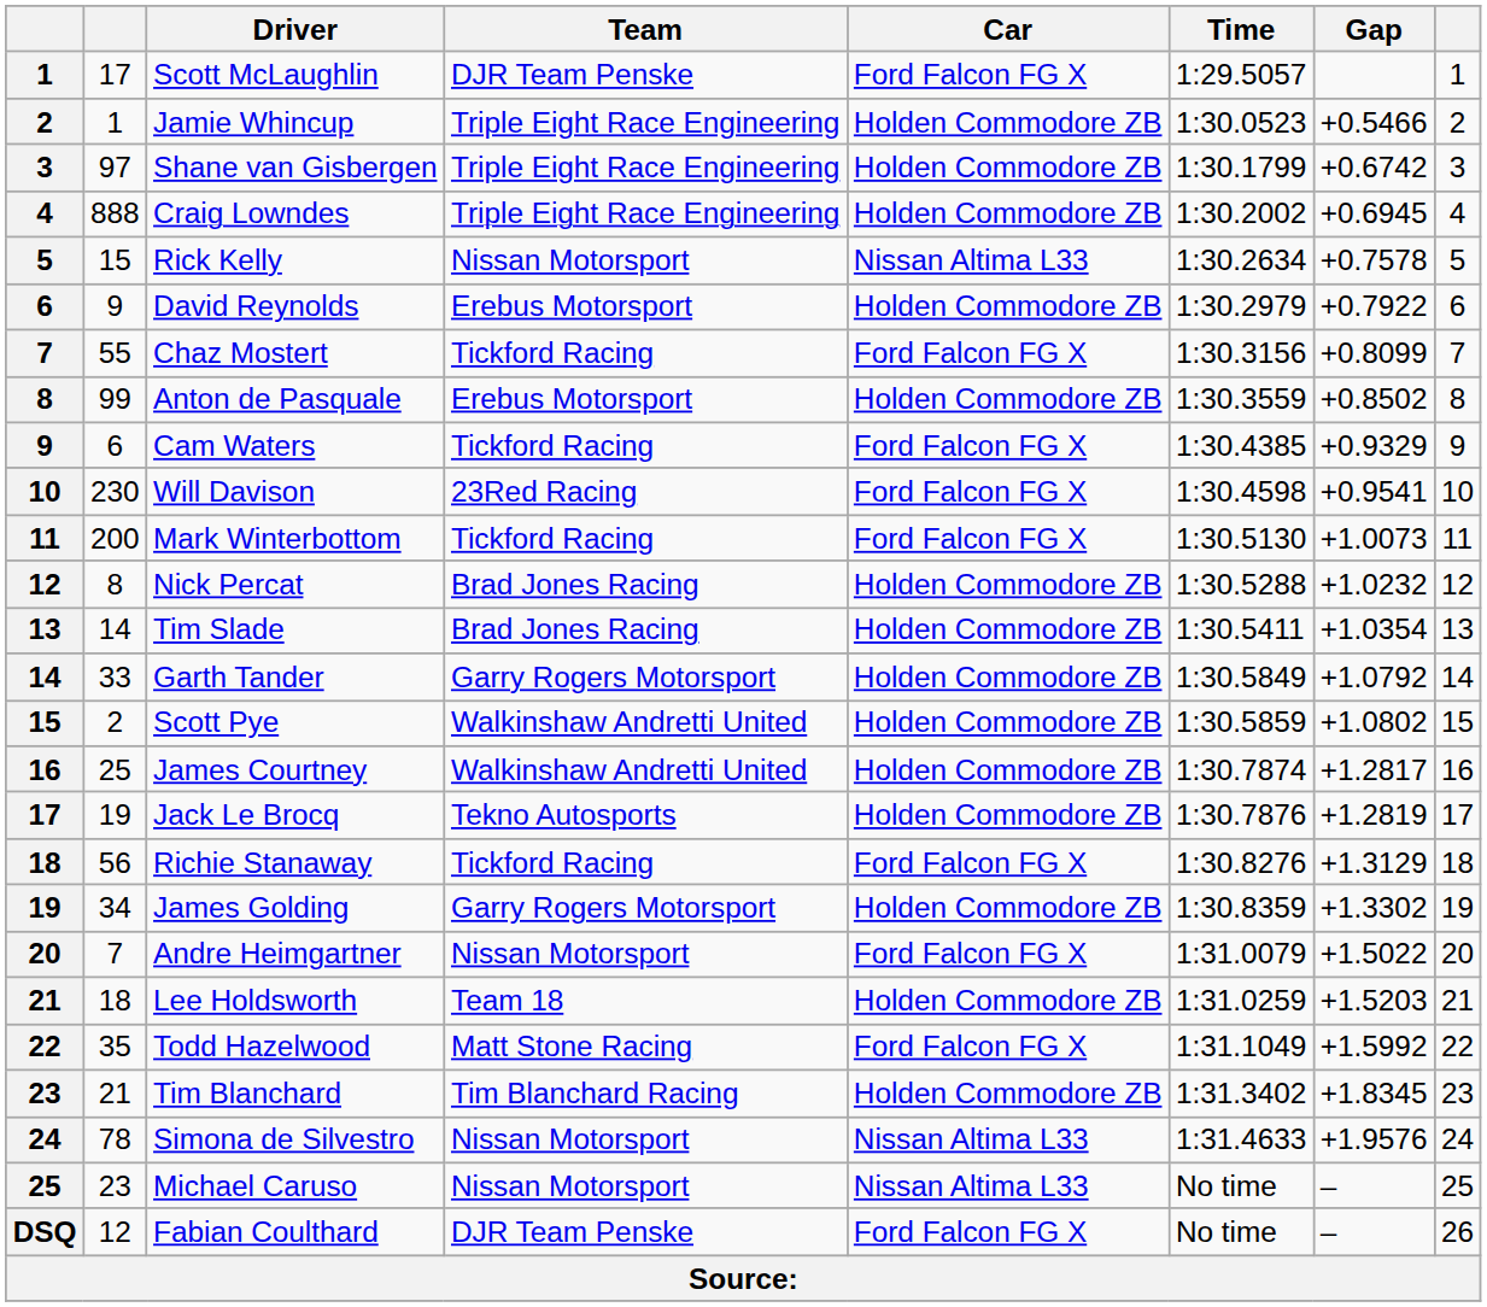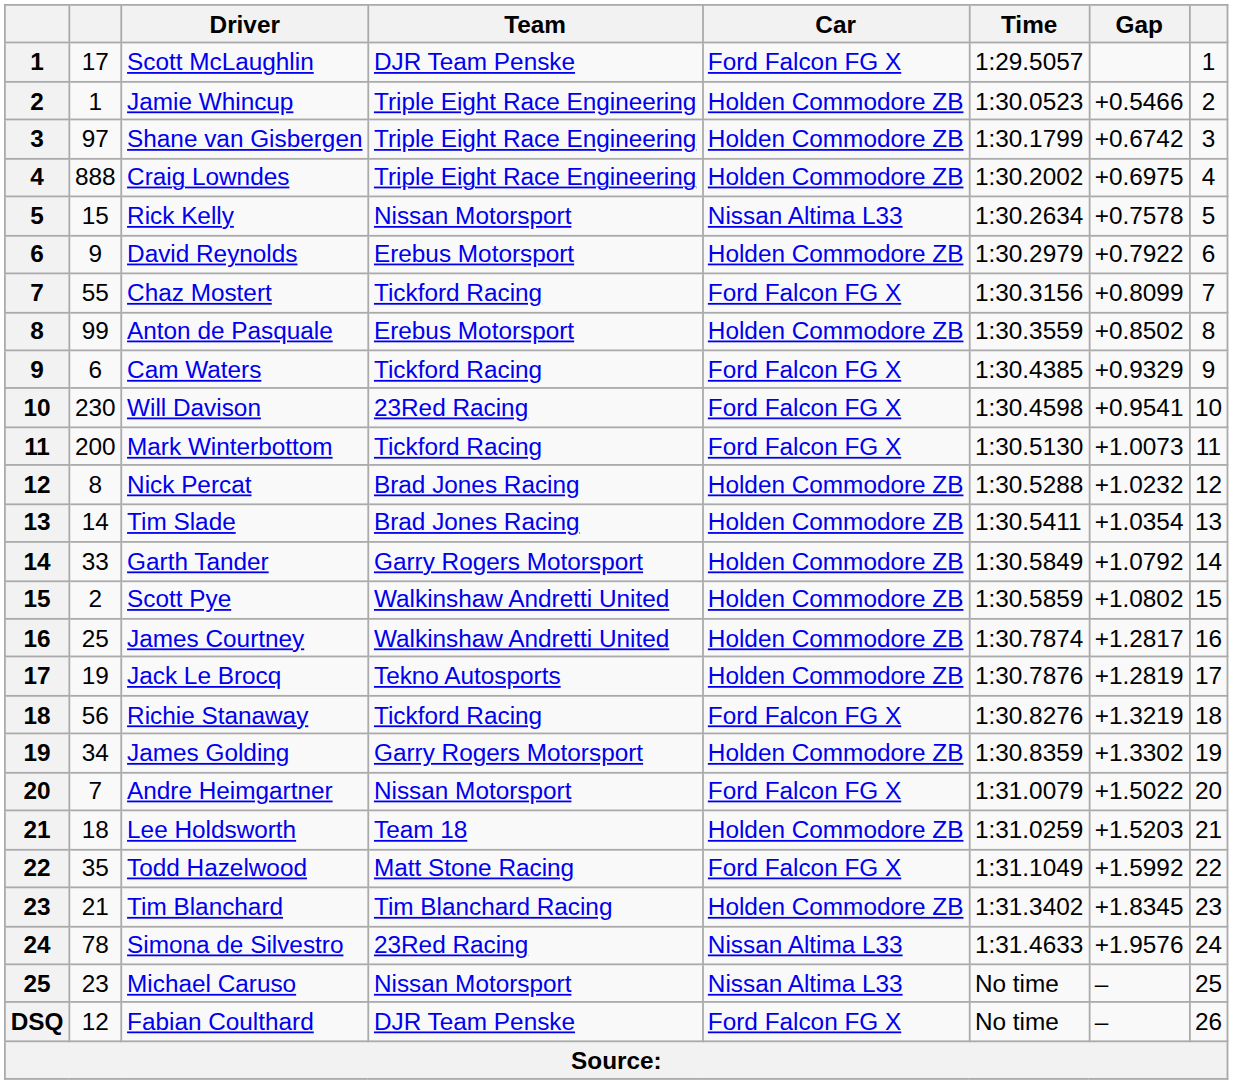 <table class="wikitable" style="font-size: 85%">
 <tr>
 <th></th>
 <th></th>
 <th>Driver</th>
 <th>Team</th>
 <th>Car</th>
 <th>Time</th>
 <th>Gap</th>
 <th></th>
 </tr>
 <tr>
 <th>1</th>
 <td align="center">17</td>
 <td> <a href='#'>Scott McLaughlin</a></td>
 <td><a href='#'>DJR Team Penske</a></td>
 <td><a href='#'>Ford Falcon FG X</a></td>
 <td>1:29.5057</td>
 <td></td>
 <td align="center">1</td>
 </tr>
 <tr>
 <th>2</th>
 <td align="center">1</td>
 <td> <a href='#'>Jamie Whincup</a></td>
 <td><a href='#'>Triple Eight Race Engineering</a></td>
 <td><a href='#'>Holden Commodore ZB</a></td>
 <td>1:30.0523</td>
 <td>+0.5466</td>
 <td align="center">2</td>
 </tr>
 <tr>
 <th>3</th>
 <td align="center">97</td>
 <td> <a href='#'>Shane van Gisbergen</a></td>
 <td><a href='#'>Triple Eight Race Engineering</a></td>
 <td><a href='#'>Holden Commodore ZB</a></td>
 <td>1:30.1799</td>
 <td>+0.6742</td>
 <td align="center">3</td>
 </tr>
 <tr>
 <th>4</th>
 <td align="center">888</td>
 <td> <a href='#'>Craig Lowndes</a></td>
 <td><a href='#'>Triple Eight Race Engineering</a></td>
 <td><a href='#'>Holden Commodore ZB</a></td>
 <td>1:30.2002</td>
-<td>+0.6945</td>
+<td>+0.6975</td>
 <td align="center">4</td>
 </tr>
 <tr>
 <th>5</th>
 <td align="center">15</td>
 <td> <a href='#'>Rick Kelly</a></td>
 <td><a href='#'>Nissan Motorsport</a></td>
 <td><a href='#'>Nissan Altima L33</a></td>
 <td>1:30.2634</td>
 <td>+0.7578</td>
 <td align="center">5</td>
 </tr>
 <tr>
 <th>6</th>
 <td align="center">9</td>
 <td> <a href='#'>David Reynolds</a></td>
 <td><a href='#'>Erebus Motorsport</a></td>
 <td><a href='#'>Holden Commodore ZB</a></td>
 <td>1:30.2979</td>
 <td>+0.7922</td>
 <td align="center">6</td>
 </tr>
 <tr>
 <th>7</th>
 <td align="center">55</td>
 <td> <a href='#'>Chaz Mostert</a></td>
 <td><a href='#'>Tickford Racing</a></td>
 <td><a href='#'>Ford Falcon FG X</a></td>
 <td>1:30.3156</td>
 <td>+0.8099</td>
 <td align="center">7</td>
 </tr>
 <tr>
 <th>8</th>
 <td align="center">99</td>
 <td> <a href='#'>Anton de Pasquale</a></td>
 <td><a href='#'>Erebus Motorsport</a></td>
 <td><a href='#'>Holden Commodore ZB</a></td>
 <td>1:30.3559</td>
 <td>+0.8502</td>
 <td align="center">8</td>
 </tr>
 <tr>
 <th>9</th>
 <td align="center">6</td>
 <td> <a href='#'>Cam Waters</a></td>
 <td><a href='#'>Tickford Racing</a></td>
 <td><a href='#'>Ford Falcon FG X</a></td>
 <td>1:30.4385</td>
 <td>+0.9329</td>
 <td align="center">9</td>
 </tr>
 <tr>
 <th>10</th>
 <td align="center">230</td>
 <td> <a href='#'>Will Davison</a></td>
 <td><a href='#'>23Red Racing</a></td>
 <td><a href='#'>Ford Falcon FG X</a></td>
 <td>1:30.4598</td>
 <td>+0.9541</td>
 <td align="center">10</td>
 </tr>
 <tr>
 <th>11</th>
 <td align="center">200</td>
 <td> <a href='#'>Mark Winterbottom</a></td>
 <td><a href='#'>Tickford Racing</a></td>
 <td><a href='#'>Ford Falcon FG X</a></td>
 <td>1:30.5130</td>
 <td>+1.0073</td>
 <td align="center">11</td>
 </tr>
 <tr>
 <th>12</th>
 <td align="center">8</td>
 <td> <a href='#'>Nick Percat</a></td>
 <td><a href='#'>Brad Jones Racing</a></td>
 <td><a href='#'>Holden Commodore ZB</a></td>
 <td>1:30.5288</td>
 <td>+1.0232</td>
 <td align="center">12</td>
 </tr>
 <tr>
 <th>13</th>
 <td align="center">14</td>
 <td> <a href='#'>Tim Slade</a></td>
 <td><a href='#'>Brad Jones Racing</a></td>
 <td><a href='#'>Holden Commodore ZB</a></td>
 <td>1:30.5411</td>
 <td>+1.0354</td>
 <td align="center">13</td>
 </tr>
 <tr>
 <th>14</th>
 <td align="center">33</td>
 <td> <a href='#'>Garth Tander</a></td>
 <td><a href='#'>Garry Rogers Motorsport</a></td>
 <td><a href='#'>Holden Commodore ZB</a></td>
 <td>1:30.5849</td>
 <td>+1.0792</td>
 <td align="center">14</td>
 </tr>
 <tr>
 <th>15</th>
 <td align="center">2</td>
 <td> <a href='#'>Scott Pye</a></td>
 <td><a href='#'>Walkinshaw Andretti United</a></td>
 <td><a href='#'>Holden Commodore ZB</a></td>
 <td>1:30.5859</td>
 <td>+1.0802</td>
 <td align="center">15</td>
 </tr>
 <tr>
 <th>16</th>
 <td align="center">25</td>
 <td> <a href='#'>James Courtney</a></td>
 <td><a href='#'>Walkinshaw Andretti United</a></td>
 <td><a href='#'>Holden Commodore ZB</a></td>
 <td>1:30.7874</td>
 <td>+1.2817</td>
 <td align="center">16</td>
 </tr>
 <tr>
 <th>17</th>
 <td align="center">19</td>
 <td> <a href='#'>Jack Le Brocq</a></td>
 <td><a href='#'>Tekno Autosports</a></td>
 <td><a href='#'>Holden Commodore ZB</a></td>
 <td>1:30.7876</td>
 <td>+1.2819</td>
 <td align="center">17</td>
 </tr>
 <tr>
 <th>18</th>
 <td align="center">56</td>
 <td> <a href='#'>Richie Stanaway</a></td>
 <td><a href='#'>Tickford Racing</a></td>
 <td><a href='#'>Ford Falcon FG X</a></td>
 <td>1:30.8276</td>
-<td>+1.3129</td>
+<td>+1.3219</td>
 <td align="center">18</td>
 </tr>
 <tr>
 <th>19</th>
 <td align="center">34</td>
 <td> <a href='#'>James Golding</a></td>
 <td><a href='#'>Garry Rogers Motorsport</a></td>
 <td><a href='#'>Holden Commodore ZB</a></td>
 <td>1:30.8359</td>
 <td>+1.3302</td>
 <td align="center">19</td>
 </tr>
 <tr>
 <th>20</th>
 <td align="center">7</td>
 <td> <a href='#'>Andre Heimgartner</a></td>
 <td><a href='#'>Nissan Motorsport</a></td>
 <td><a href='#'>Ford Falcon FG X</a></td>
 <td>1:31.0079</td>
 <td>+1.5022</td>
 <td align="center">20</td>
 </tr>
 <tr>
 <th>21</th>
 <td align="center">18</td>
 <td> <a href='#'>Lee Holdsworth</a></td>
 <td><a href='#'>Team 18</a></td>
 <td><a href='#'>Holden Commodore ZB</a></td>
 <td>1:31.0259</td>
 <td>+1.5203</td>
 <td align="center">21</td>
 </tr>
 <tr>
 <th>22</th>
 <td align="center">35</td>
 <td> <a href='#'>Todd Hazelwood</a></td>
 <td><a href='#'>Matt Stone Racing</a></td>
 <td><a href='#'>Ford Falcon FG X</a></td>
 <td>1:31.1049</td>
 <td>+1.5992</td>
 <td align="center">22</td>
 </tr>
 <tr>
 <th>23</th>
 <td align="center">21</td>
 <td> <a href='#'>Tim Blanchard</a></td>
 <td><a href='#'>Tim Blanchard Racing</a></td>
 <td><a href='#'>Holden Commodore ZB</a></td>
 <td>1:31.3402</td>
 <td>+1.8345</td>
 <td align="center">23</td>
 </tr>
 <tr>
 <th>24</th>
 <td align="center">78</td>
 <td> <a href='#'>Simona de Silvestro</a></td>
-<td><a href='#'>Nissan Motorsport</a></td>
+<td><a href='#'>23Red Racing</a></td>
 <td><a href='#'>Nissan Altima L33</a></td>
 <td>1:31.4633</td>
 <td>+1.9576</td>
 <td align="center">24</td>
 </tr>
 <tr>
 <th>25</th>
 <td align="center">23</td>
 <td> <a href='#'>Michael Caruso</a></td>
 <td><a href='#'>Nissan Motorsport</a></td>
 <td><a href='#'>Nissan Altima L33</a></td>
 <td>No time</td>
 <td>–</td>
 <td align="center">25</td>
 </tr>
 <tr>
 <th>DSQ</th>
 <td align="center">12</td>
 <td> <a href='#'>Fabian Coulthard</a></td>
 <td><a href='#'>DJR Team Penske</a></td>
 <td><a href='#'>Ford Falcon FG X</a></td>
 <td>No time</td>
 <td>–</td>
 <td align="center">26</td>
 </tr>
 <tr>
 <th colspan="8">Source:</th>
 </tr>
 </table>
